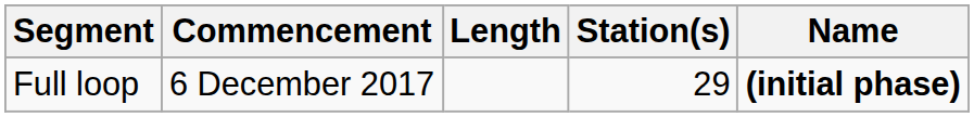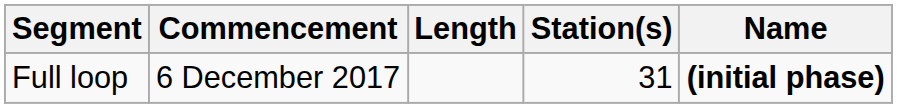 <table class="wikitable" style="border-collapse: collapse; text-align: right;">
 <tr>
 <th>Segment</th>
 <th>Commencement</th>
 <th>Length</th>
 <th>Station(s)</th>
 <th>Name</th>
 </tr>
 <tr>
 <td style="text-align: left;">Full loop</td>
 <td>6 December 2017</td>
 <td></td>
-<td>29</td>
+<td>31</td>
 <td style="text-align: left;"><strong>(initial phase)</strong></td>
 </tr>
 </table>
